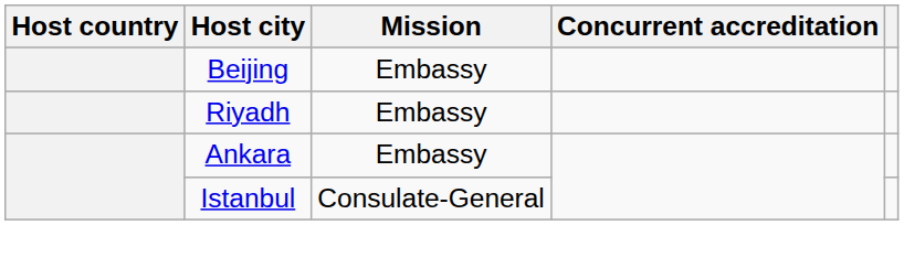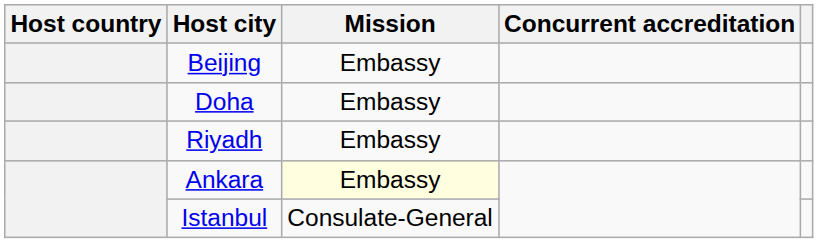 <table class="wikitable plainrowheaders" style="text-align:center;">
 <tr>
 <th scope="col">Host country</th>
 <th scope="col">Host city</th>
 <th scope="col">Mission</th>
 <th scope="col">Concurrent accreditation</th>
 <th scope="col"></th>
 </tr>
 <tr>
 <th scope="row"></th>
 <td><a href='#'>Beijing</a></td>
 <td>Embassy</td>
 <td></td>
 <td></td>
 </tr>
 <tr>
 <th scope="row"></th>
+<td><a href='#'>Doha</a></td>
+<td>Embassy</td>
+<td></td>
+<td></td>
+</tr>
+<tr>
+<th scope="row"></th>
 <td><a href='#'>Riyadh</a></td>
 <td>Embassy</td>
 <td></td>
 <td><br></td>
 </tr>
 <tr>
 <th scope="row" rowspan="2"></th>
 <td><a href='#'>Ankara</a></td>
-<td>Embassy</td>
+<td style="background: lightyellow;">Embassy</td>
 <td rowspan="2"></td>
 <td></td>
 </tr>
 <tr>
 <td><a href='#'>Istanbul</a></td>
 <td>Consulate-General</td>
 <td></td>
 </tr>
 </table>
